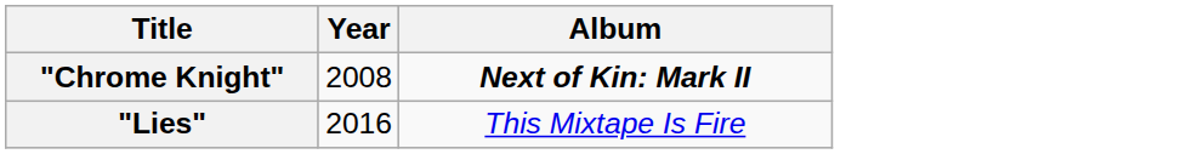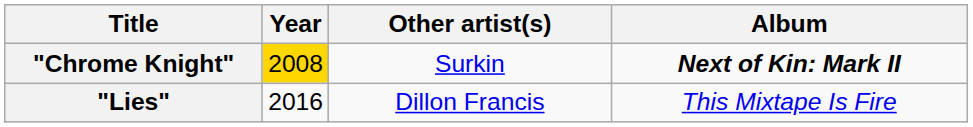 <table class="wikitable plainrowheaders" style="text-align:center;">
 <tr>
 <th scope="col" style="width:10em;">Title</th>
 <th scope="col">Year</th>
+<th scope="col" style="width:11em;">Other artist(s)</th>
 <th scope="col" style="width:14em;">Album</th>
 </tr>
 <tr>
 <th scope="row">"Chrome Knight"</th>
-<td>2008</td>
+<td style="background: gold;">2008</td>
+<td><a href='#'>Surkin</a></td>
 <td><strong><em>Next of Kin: Mark II</em></strong></td>
 </tr>
 <tr>
 <th scope="row">"Lies"</th>
 <td>2016</td>
+<td><a href='#'>Dillon Francis</a></td>
 <td><em><a href='#'>This Mixtape Is Fire</a></em></td>
 </tr>
 </table>
